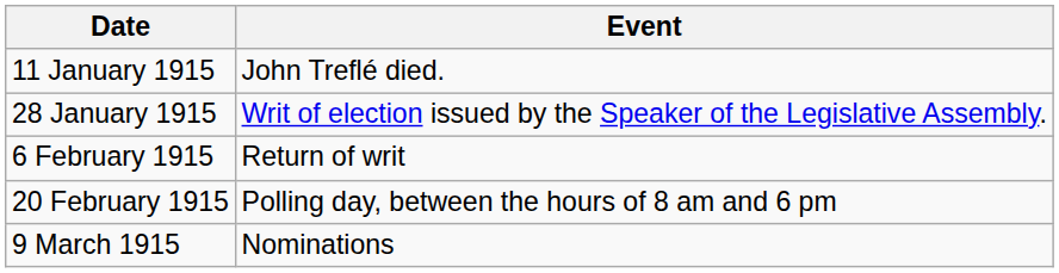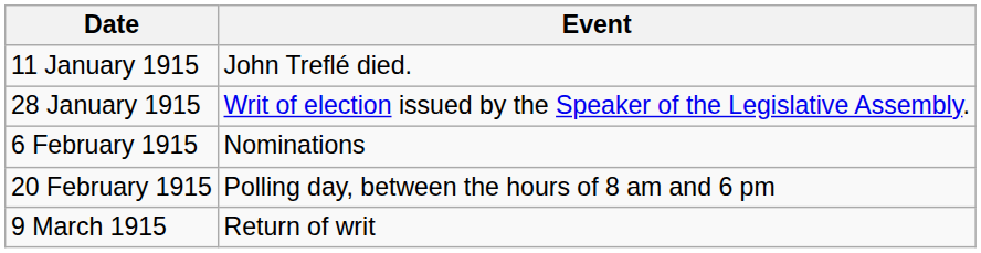 <table class="wikitable">
 <tr>
 <th>Date</th>
 <th>Event</th>
 </tr>
 <tr>
 <td>11 January 1915</td>
 <td>John Treflé died.</td>
 </tr>
 <tr>
 <td>28 January 1915</td>
 <td><a href='#'>Writ of election</a> issued by the <a href='#'>Speaker of the Legislative Assembly</a>.</td>
 </tr>
 <tr>
 <td>6 February 1915</td>
-<td>Return of writ</td>
+<td>Nominations</td>
 </tr>
 <tr>
 <td>20 February 1915</td>
 <td>Polling day, between the hours of 8 am and 6 pm</td>
 </tr>
 <tr>
 <td>9 March 1915</td>
-<td>Nominations</td>
+<td>Return of writ</td>
 </tr>
 </table>
